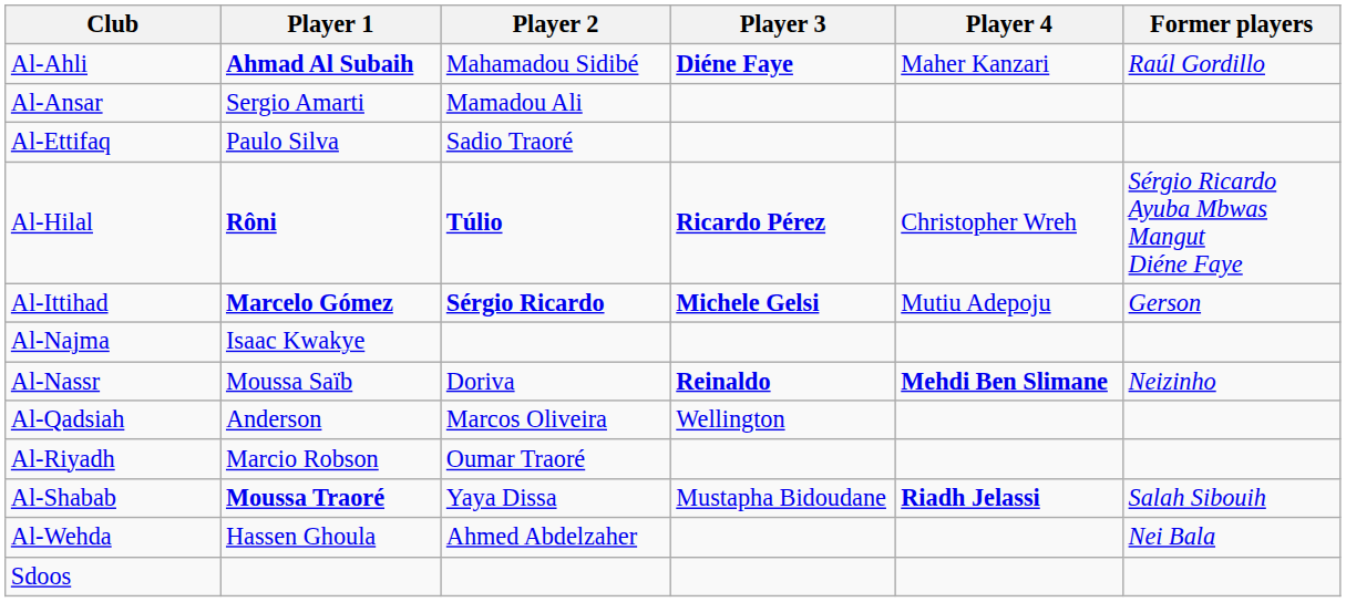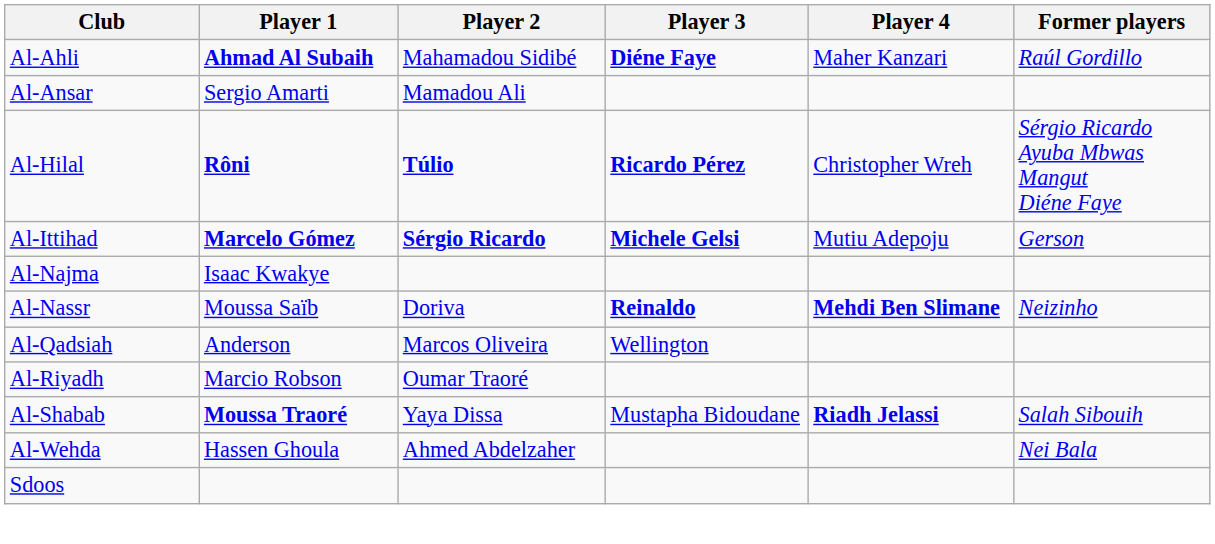 <table class="wikitable">
 <tr>
 <th width="175">Club</th>
 <th width="175">Player 1</th>
 <th width="175">Player 2</th>
 <th width="175">Player 3</th>
 <th width="175">Player 4</th>
 <th width="175">Former players</th>
 </tr>
 <tr>
 <td><a href='#'>Al-Ahli</a></td>
 <td> <strong><a href='#'>Ahmad Al Subaih</a></strong></td>
 <td> <a href='#'>Mahamadou Sidibé</a></td>
 <td> <strong><a href='#'>Diéne Faye</a></strong></td>
 <td> <a href='#'>Maher Kanzari</a></td>
 <td> <em><a href='#'>Raúl Gordillo</a></em></td>
 </tr>
 <tr>
 <td><a href='#'>Al-Ansar</a></td>
 <td> <a href='#'>Sergio Amarti</a></td>
 <td> <a href='#'>Mamadou Ali</a></td>
-<td></td>
-<td></td>
-<td></td>
-</tr>
-<tr>
-<td><a href='#'>Al-Ettifaq</a></td>
-<td> <a href='#'>Paulo Silva</a></td>
-<td> <a href='#'>Sadio Traoré</a></td>
 <td></td>
 <td></td>
 <td></td>
 </tr>
 <tr>
 <td><a href='#'>Al-Hilal</a></td>
 <td> <strong><a href='#'>Rôni</a></strong></td>
 <td> <strong><a href='#'>Túlio</a></strong></td>
 <td> <strong><a href='#'>Ricardo Pérez</a></strong></td>
 <td> <a href='#'>Christopher Wreh</a></td>
 <td> <em><a href='#'>Sérgio Ricardo</a></em><br> <em><a href='#'>Ayuba Mbwas Mangut</a></em><br> <em><a href='#'>Diéne Faye</a></em></td>
 </tr>
 <tr>
 <td><a href='#'>Al-Ittihad</a></td>
 <td> <strong><a href='#'>Marcelo Gómez</a></strong></td>
 <td> <strong><a href='#'>Sérgio Ricardo</a></strong></td>
 <td> <strong><a href='#'>Michele Gelsi</a></strong></td>
 <td> <a href='#'>Mutiu Adepoju</a></td>
 <td> <em><a href='#'>Gerson</a></em></td>
 </tr>
 <tr>
 <td><a href='#'>Al-Najma</a></td>
 <td> <a href='#'>Isaac Kwakye</a></td>
 <td></td>
 <td></td>
 <td></td>
 <td></td>
 </tr>
 <tr>
 <td><a href='#'>Al-Nassr</a></td>
 <td> <a href='#'>Moussa Saïb</a></td>
 <td> <a href='#'>Doriva</a></td>
 <td> <strong><a href='#'>Reinaldo</a></strong></td>
 <td> <strong><a href='#'>Mehdi Ben Slimane</a></strong></td>
 <td> <em><a href='#'>Neizinho</a></em></td>
 </tr>
 <tr>
 <td><a href='#'>Al-Qadsiah</a></td>
 <td> <a href='#'>Anderson</a></td>
 <td> <a href='#'>Marcos Oliveira</a></td>
 <td> <a href='#'>Wellington</a></td>
 <td></td>
 <td></td>
 </tr>
 <tr>
 <td><a href='#'>Al-Riyadh</a></td>
 <td> <a href='#'>Marcio Robson</a></td>
 <td> <a href='#'>Oumar Traoré</a></td>
 <td></td>
 <td></td>
 <td></td>
 </tr>
 <tr>
 <td><a href='#'>Al-Shabab</a></td>
 <td> <strong><a href='#'>Moussa Traoré</a></strong></td>
 <td> <a href='#'>Yaya Dissa</a></td>
 <td> <a href='#'>Mustapha Bidoudane</a></td>
 <td> <strong><a href='#'>Riadh Jelassi</a></strong></td>
 <td> <em><a href='#'>Salah Sibouih</a></em></td>
 </tr>
 <tr>
 <td><a href='#'>Al-Wehda</a></td>
 <td> <a href='#'>Hassen Ghoula</a></td>
 <td> <a href='#'>Ahmed Abdelzaher</a></td>
 <td></td>
 <td></td>
 <td> <em><a href='#'>Nei Bala</a></em></td>
 </tr>
 <tr>
 <td><a href='#'>Sdoos</a></td>
 <td></td>
 <td></td>
 <td></td>
 <td></td>
 <td></td>
 </tr>
 </table>
